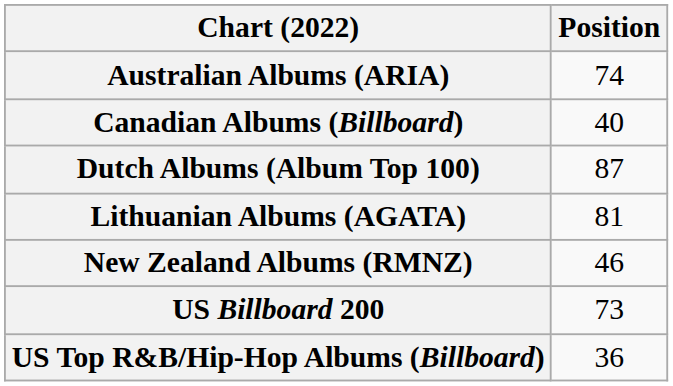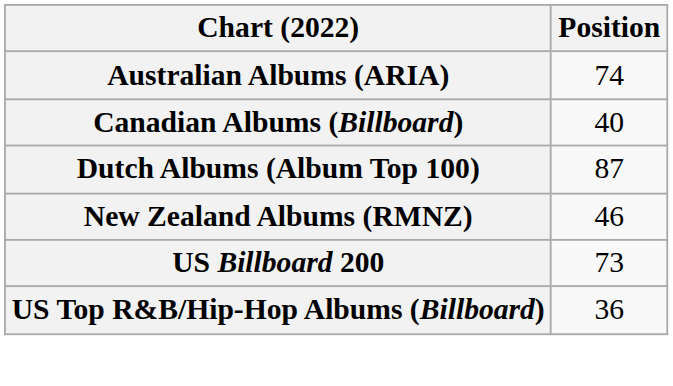 <table class="wikitable sortable plainrowheaders" style="text-align:center">
 <tr>
 <th scope="col">Chart (2022)</th>
 <th scope="col">Position</th>
 </tr>
 <tr>
 <th scope="row">Australian Albums (ARIA)</th>
 <td>74</td>
 </tr>
 <tr>
 <th scope="row">Canadian Albums (<em>Billboard</em>)</th>
 <td>40</td>
 </tr>
 <tr>
 <th scope="row">Dutch Albums (Album Top 100)</th>
 <td>87</td>
 </tr>
 <tr>
-<th scope="row">Lithuanian Albums (AGATA)</th>
-<td>81</td>
-</tr>
-<tr>
 <th scope="row">New Zealand Albums (RMNZ)</th>
 <td>46</td>
 </tr>
 <tr>
 <th scope="row">US <em>Billboard</em> 200</th>
 <td>73</td>
 </tr>
 <tr>
 <th scope="row">US Top R&B/Hip-Hop Albums (<em>Billboard</em>)</th>
 <td>36</td>
 </tr>
 </table>
